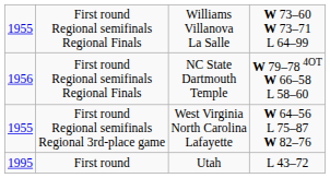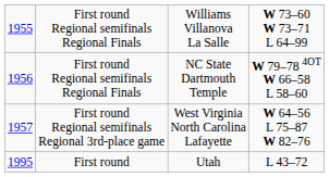 <table class="wikitable">
 <tr align="center">
 <td><a href='#'>1955</a></td>
 <td>First round<br>Regional semifinals<br>Regional Finals</td>
 <td>Williams<br>Villanova<br>La Salle</td>
 <td><strong>W</strong> 73–60<br><strong>W</strong> 73–71<br>L 64–99</td>
 </tr>
 <tr align="center">
 <td><a href='#'>1956</a></td>
 <td>First round<br>Regional semifinals<br>Regional Finals</td>
 <td>NC State<br>Dartmouth<br>Temple</td>
 <td><strong>W</strong> 79–78 <sup>4OT</sup><br><strong>W</strong> 66–58<br>L 58–60</td>
 </tr>
 <tr align="center">
-<td><a href='#'>1955</a></td>
+<td><a href='#'>1957</a></td>
 <td>First round<br>Regional semifinals<br>Regional 3rd-place game</td>
 <td>West Virginia<br>North Carolina<br>Lafayette</td>
 <td><strong>W</strong> 64–56<br>L 75–87<br><strong>W</strong> 82–76</td>
 </tr>
 <tr align="center">
 <td><a href='#'>1995</a></td>
 <td>First round</td>
 <td>Utah</td>
 <td>L 43–72</td>
 </tr>
 </table>
